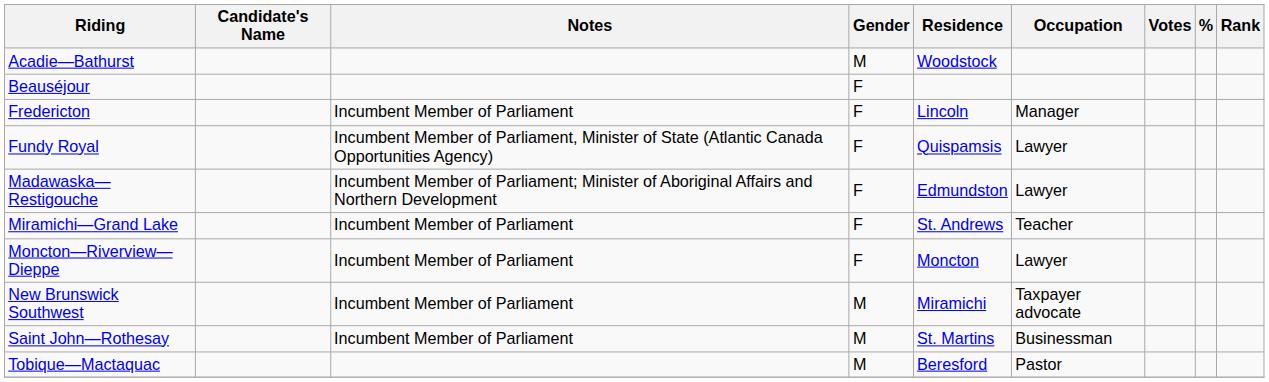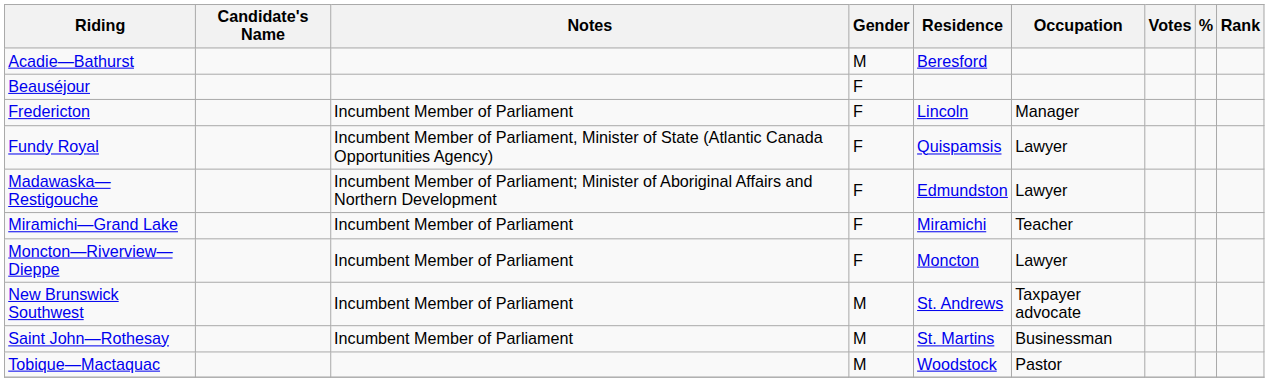 <table class="wikitable sortable">
 <tr>
 <th>Riding<br></th>
 <th>Candidate's Name</th>
 <th>Notes</th>
 <th>Gender</th>
 <th>Residence</th>
 <th>Occupation</th>
 <th>Votes</th>
 <th>%</th>
 <th>Rank</th>
 </tr>
 <tr>
 <td><a href='#'>Acadie—Bathurst</a></td>
 <td></td>
 <td></td>
 <td>M</td>
-<td><a href='#'>Woodstock</a></td>
+<td><a href='#'>Beresford</a></td>
 <td></td>
 <td></td>
 <td></td>
 <td></td>
 </tr>
 <tr>
 <td><a href='#'>Beauséjour</a></td>
 <td></td>
 <td></td>
 <td>F</td>
 <td></td>
 <td></td>
 <td></td>
 <td></td>
 <td></td>
 </tr>
 <tr>
 <td><a href='#'>Fredericton</a></td>
 <td></td>
 <td>Incumbent Member of Parliament</td>
 <td>F</td>
 <td><a href='#'>Lincoln</a></td>
 <td>Manager</td>
 <td></td>
 <td></td>
 <td></td>
 </tr>
 <tr>
 <td><a href='#'>Fundy Royal</a></td>
 <td></td>
 <td>Incumbent Member of Parliament, Minister of State (Atlantic Canada Opportunities Agency)</td>
 <td>F</td>
 <td><a href='#'>Quispamsis</a></td>
 <td>Lawyer</td>
 <td></td>
 <td></td>
 <td></td>
 </tr>
 <tr>
 <td><a href='#'>Madawaska—Restigouche</a></td>
 <td></td>
 <td>Incumbent Member of Parliament; Minister of Aboriginal Affairs and Northern Development</td>
 <td>F</td>
 <td><a href='#'>Edmundston</a></td>
 <td>Lawyer</td>
 <td></td>
 <td></td>
 <td></td>
 </tr>
 <tr>
 <td><a href='#'>Miramichi—Grand Lake</a></td>
 <td></td>
 <td>Incumbent Member of Parliament</td>
 <td>F</td>
-<td><a href='#'>St. Andrews</a></td>
+<td><a href='#'>Miramichi</a></td>
 <td>Teacher</td>
 <td></td>
 <td></td>
 <td></td>
 </tr>
 <tr>
 <td><a href='#'>Moncton—Riverview—Dieppe</a></td>
 <td></td>
 <td>Incumbent Member of Parliament</td>
 <td>F</td>
 <td><a href='#'>Moncton</a></td>
 <td>Lawyer</td>
 <td></td>
 <td></td>
 <td></td>
 </tr>
 <tr>
 <td><a href='#'>New Brunswick Southwest</a></td>
 <td></td>
 <td>Incumbent Member of Parliament</td>
 <td>M</td>
-<td><a href='#'>Miramichi</a></td>
+<td><a href='#'>St. Andrews</a></td>
 <td>Taxpayer advocate</td>
 <td></td>
 <td></td>
 <td></td>
 </tr>
 <tr>
 <td><a href='#'>Saint John—Rothesay</a></td>
 <td></td>
 <td>Incumbent Member of Parliament</td>
 <td>M</td>
 <td><a href='#'>St. Martins</a></td>
 <td>Businessman</td>
 <td></td>
 <td></td>
 <td></td>
 </tr>
 <tr>
 <td><a href='#'>Tobique—Mactaquac</a></td>
 <td></td>
 <td></td>
 <td>M</td>
-<td><a href='#'>Beresford</a></td>
+<td><a href='#'>Woodstock</a></td>
 <td>Pastor</td>
 <td></td>
 <td></td>
 <td></td>
 </tr>
 <tr>
 </tr>
 </table>
